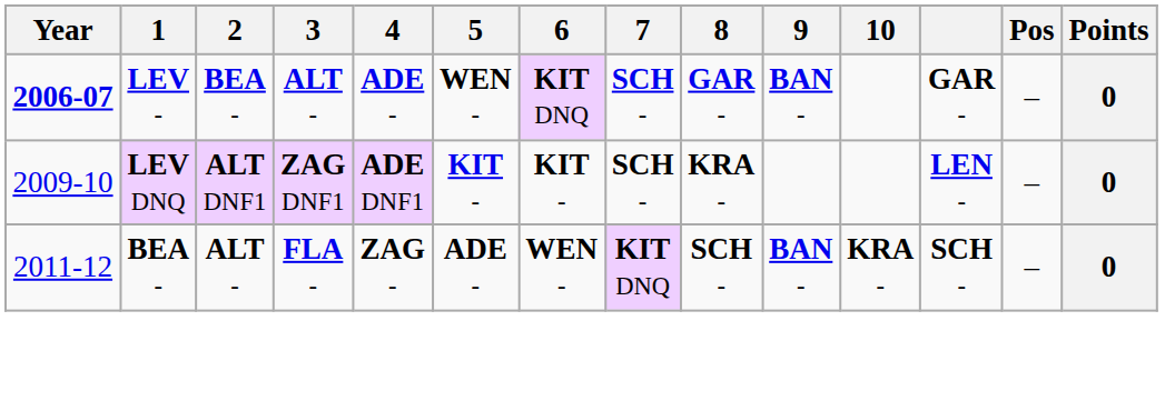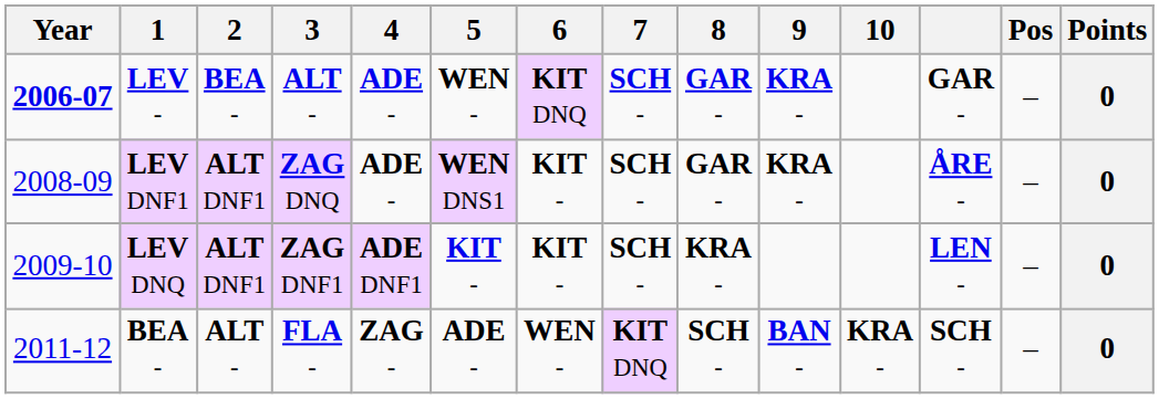 <table class="wikitable" style="text-align:center; font-size:85%">
 <tr>
 <th>Year</th>
 <th>1</th>
 <th>2</th>
 <th>3</th>
 <th>4</th>
 <th>5</th>
 <th>6</th>
 <th>7</th>
 <th>8</th>
 <th>9</th>
 <th>10</th>
 <th></th>
 <th>Pos</th>
 <th>Points</th>
 </tr>
 <tr>
 <td><strong><a href='#'>2006-07</a></strong></td>
 <td><strong><a href='#'>LEV</a></strong><br><small>-</small></td>
 <td><strong><a href='#'>BEA</a></strong><br><small>-</small></td>
 <td><strong><a href='#'>ALT</a></strong><br><small>-</small></td>
 <td><strong><a href='#'>ADE</a></strong><br><small>-</small></td>
 <td><strong>WEN</strong><br><small>-</small></td>
 <td style="background:#EFCFFF;"><strong>KIT</strong><br><small>DNQ</small></td>
 <td><strong><a href='#'>SCH</a></strong><br><small>-</small></td>
 <td><strong><a href='#'>GAR</a></strong><br><small>-</small></td>
-<td><strong><a href='#'>BAN</a></strong><br><small>-</small></td>
+<td><strong><a href='#'>KRA</a></strong><br><small>-</small></td>
 <td></td>
 <td><strong>GAR</strong><br><small>-</small></td>
+<td>–</td>
+<th>0</th>
+</tr>
+<tr>
+<td><a href='#'>2008-09</a></td>
+<td style="background:#EFCFFF;"><strong>LEV</strong><br><small>DNF1</small></td>
+<td style="background:#EFCFFF;"><strong>ALT</strong><br><small>DNF1</small></td>
+<td style="background:#EFCFFF;"><strong><a href='#'>ZAG</a></strong><br><small>DNQ</small></td>
+<td><strong>ADE</strong><br><small>-</small></td>
+<td style="background:#EFCFFF;"><strong>WEN</strong><br><small>DNS1</small></td>
+<td><strong>KIT</strong><br><small>-</small></td>
+<td><strong>SCH</strong><br><small>-</small></td>
+<td><strong>GAR</strong><br><small>-</small></td>
+<td><strong>KRA</strong><br><small>-</small></td>
+<td></td>
+<td><strong><a href='#'>ÅRE</a></strong><br><small>-</small></td>
 <td>–</td>
 <th>0</th>
 </tr>
 <tr>
 <td><a href='#'>2009-10</a></td>
 <td style="background:#EFCFFF;"><strong>LEV</strong><br><small>DNQ</small></td>
 <td style="background:#EFCFFF;"><strong>ALT</strong><br><small>DNF1</small></td>
 <td style="background:#EFCFFF;"><strong>ZAG</strong><br><small>DNF1</small></td>
 <td style="background:#EFCFFF;"><strong>ADE</strong><br><small>DNF1</small></td>
 <td><strong><a href='#'>KIT</a></strong><br><small>-</small></td>
 <td><strong>KIT</strong><br><small>-</small></td>
 <td><strong>SCH</strong><br><small>-</small></td>
 <td><strong>KRA</strong><br><small>-</small></td>
 <td></td>
 <td></td>
 <td><strong><a href='#'>LEN</a></strong><br><small>-</small></td>
 <td>–</td>
 <th>0</th>
 </tr>
 <tr>
 <td><a href='#'>2011-12</a></td>
 <td><strong>BEA</strong><br><small>-</small></td>
 <td><strong>ALT</strong><br><small>-</small></td>
 <td><strong><a href='#'>FLA</a></strong><br><small>-</small></td>
 <td><strong>ZAG</strong><br><small>-</small></td>
 <td><strong>ADE</strong><br><small>-</small></td>
 <td><strong>WEN</strong><br><small>-</small></td>
 <td style="background:#EFCFFF;"><strong>KIT</strong><br><small>DNQ</small></td>
 <td><strong>SCH</strong><br><small>-</small></td>
 <td><strong><a href='#'>BAN</a></strong><br><small>-</small></td>
 <td><strong>KRA</strong><br><small>-</small></td>
 <td><strong>SCH</strong><br><small>-</small></td>
 <td>–</td>
 <th>0</th>
 </tr>
 </table>
